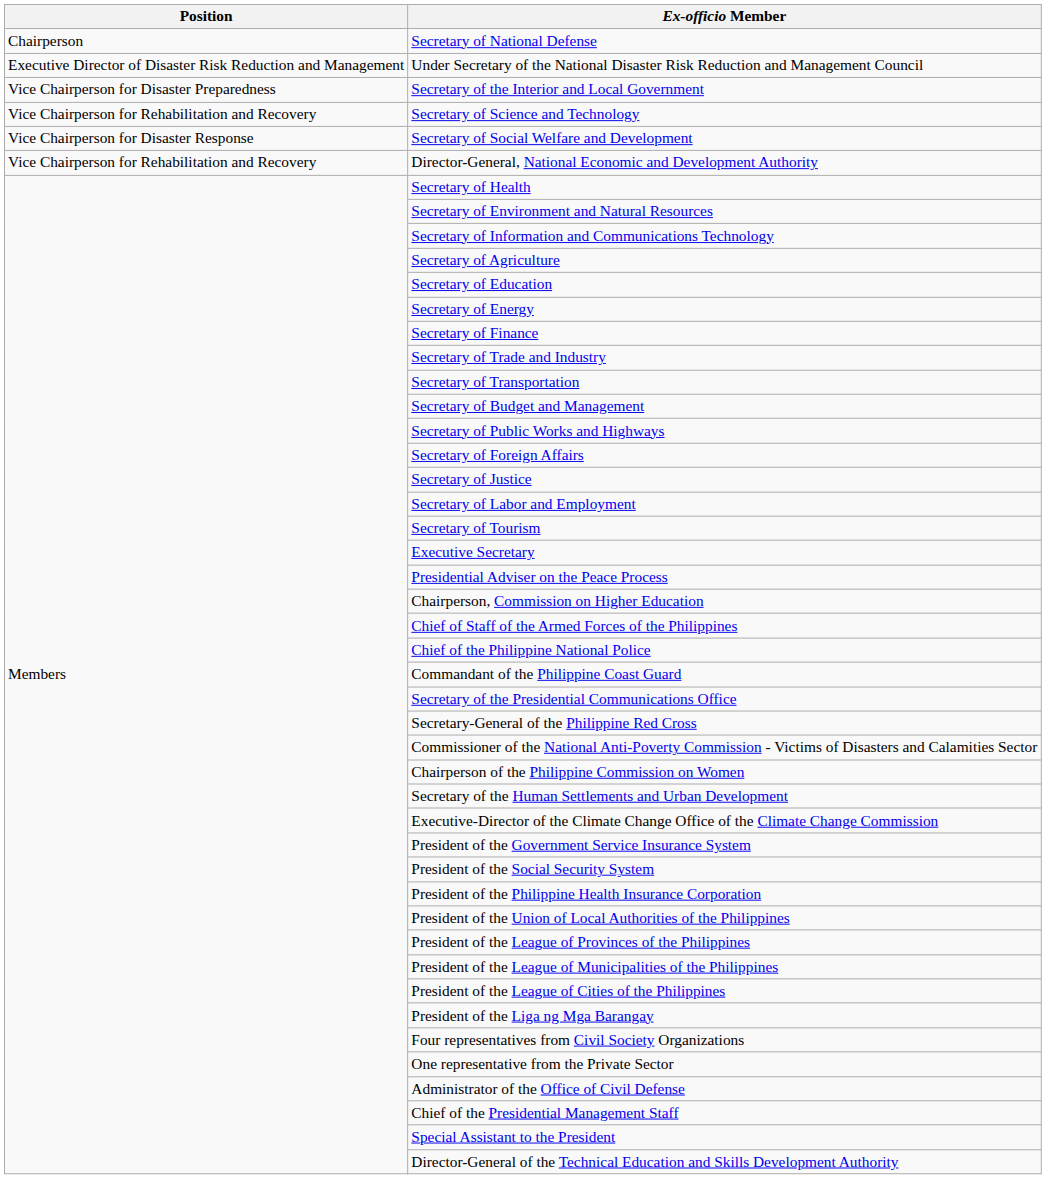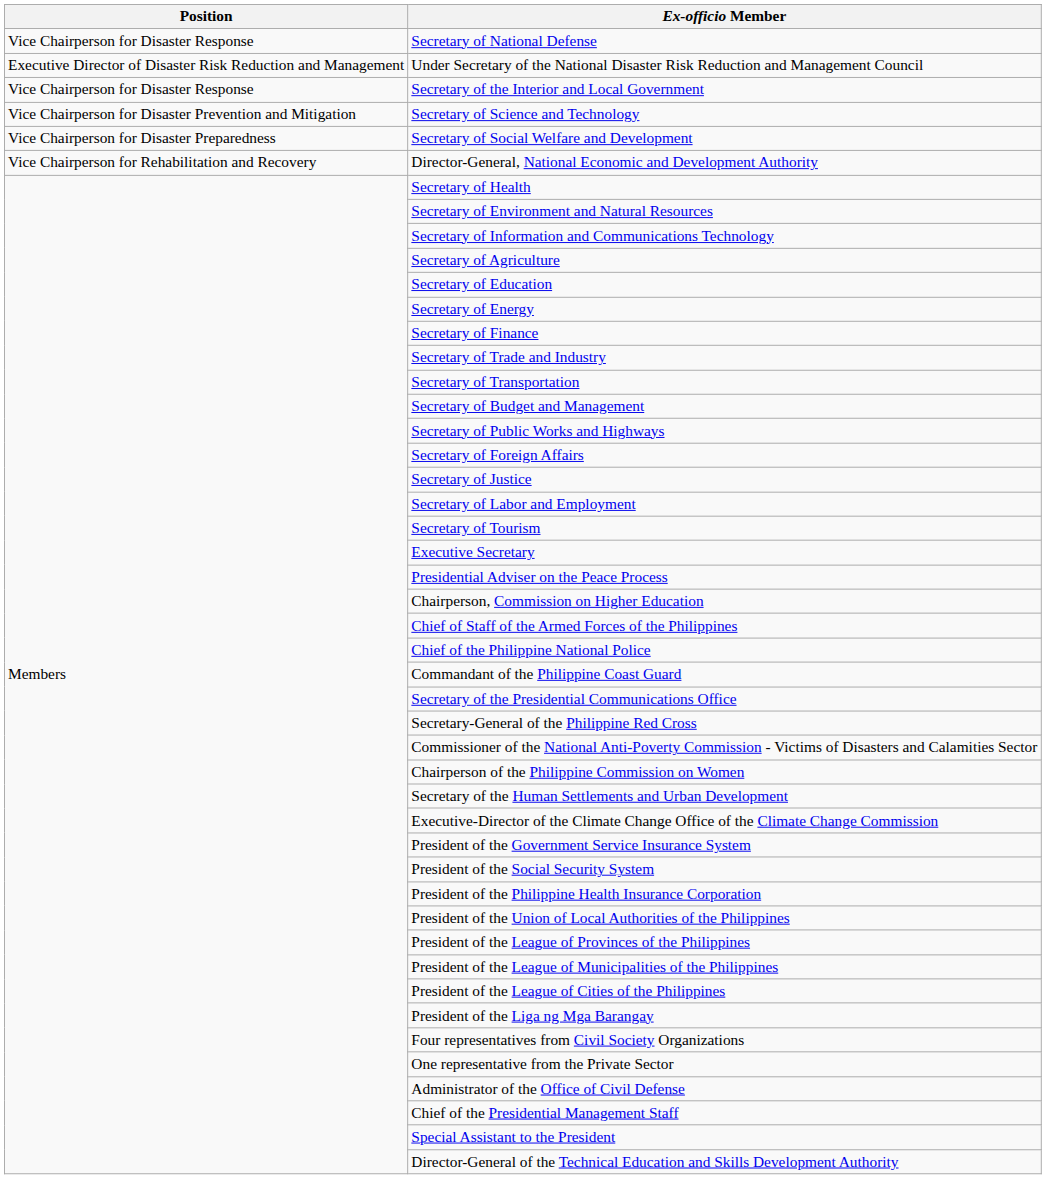 <table class="wikitable">
 <tr>
 <th>Position</th>
 <th><em>Ex-officio</em> Member</th>
 </tr>
 <tr>
-<td rowspan=1>Chairperson</td>
+<td rowspan=1>Vice Chairperson for Disaster Response</td>
 <td><a href='#'>Secretary of National Defense</a></td>
 </tr>
 <tr>
 <td rowspan=1>Executive Director of Disaster Risk Reduction and Management</td>
 <td>Under Secretary of the National Disaster Risk Reduction and Management Council</td>
 </tr>
 <tr>
-<td rowspan=1>Vice Chairperson for Disaster Preparedness</td>
+<td rowspan=1>Vice Chairperson for Disaster Response</td>
 <td><a href='#'>Secretary of the Interior and Local Government</a></td>
 </tr>
 <tr>
-<td rowspan=1>Vice Chairperson for Rehabilitation and Recovery</td>
+<td rowspan=1>Vice Chairperson for Disaster Prevention and Mitigation</td>
 <td><a href='#'>Secretary of Science and Technology</a></td>
 </tr>
 <tr>
-<td rowspan=1>Vice Chairperson for Disaster Response</td>
+<td rowspan=1>Vice Chairperson for Disaster Preparedness</td>
 <td><a href='#'>Secretary of Social Welfare and Development</a></td>
 </tr>
 <tr>
 <td rowspan=1>Vice Chairperson for Rehabilitation and Recovery</td>
 <td>Director-General, <a href='#'>National Economic and Development Authority</a></td>
 </tr>
 <tr>
 <td rowspan=41>Members</td>
 <td><a href='#'>Secretary of Health</a></td>
 </tr>
 <tr>
 <td><a href='#'>Secretary of Environment and Natural Resources</a></td>
 </tr>
 <tr>
 <td><a href='#'>Secretary of Information and Communications Technology</a></td>
 </tr>
 <tr>
 <td><a href='#'>Secretary of Agriculture</a></td>
 </tr>
 <tr>
 <td><a href='#'>Secretary of Education</a></td>
 </tr>
 <tr>
 <td><a href='#'>Secretary of Energy</a></td>
 </tr>
 <tr>
 <td><a href='#'>Secretary of Finance</a></td>
 </tr>
 <tr>
 <td><a href='#'>Secretary of Trade and Industry</a></td>
 </tr>
 <tr>
 <td><a href='#'>Secretary of Transportation</a></td>
 </tr>
 <tr>
 <td><a href='#'>Secretary of Budget and Management</a></td>
 </tr>
 <tr>
 <td><a href='#'>Secretary of Public Works and Highways</a></td>
 </tr>
 <tr>
 <td><a href='#'>Secretary of Foreign Affairs</a></td>
 </tr>
 <tr>
 <td><a href='#'>Secretary of Justice</a></td>
 </tr>
 <tr>
 <td><a href='#'>Secretary of Labor and Employment</a></td>
 </tr>
 <tr>
 <td><a href='#'>Secretary of Tourism</a></td>
 </tr>
 <tr>
 <td><a href='#'>Executive Secretary</a></td>
 </tr>
 <tr>
 <td><a href='#'>Presidential Adviser on the Peace Process</a></td>
 </tr>
 <tr>
 <td>Chairperson, <a href='#'>Commission on Higher Education</a></td>
 </tr>
 <tr>
 <td><a href='#'>Chief of Staff of the Armed Forces of the Philippines</a></td>
 </tr>
 <tr>
 <td><a href='#'>Chief of the Philippine National Police</a></td>
 </tr>
 <tr>
 <td>Commandant of the <a href='#'>Philippine Coast Guard</a></td>
 </tr>
 <tr>
 <td><a href='#'>Secretary of the Presidential Communications Office</a></td>
 </tr>
 <tr>
 <td>Secretary-General of the <a href='#'>Philippine Red Cross</a></td>
 </tr>
 <tr>
 <td>Commissioner of the <a href='#'>National Anti-Poverty Commission</a> - Victims of Disasters and Calamities Sector</td>
 </tr>
 <tr>
 <td>Chairperson of the <a href='#'>Philippine Commission on Women</a></td>
 </tr>
 <tr>
 <td>Secretary of the <a href='#'>Human Settlements and Urban Development</a></td>
 </tr>
 <tr>
 <td>Executive-Director of the Climate Change Office of the <a href='#'>Climate Change Commission</a></td>
 </tr>
 <tr>
 <td>President of the <a href='#'>Government Service Insurance System</a></td>
 </tr>
 <tr>
 <td>President of the <a href='#'>Social Security System</a></td>
 </tr>
 <tr>
 <td>President of the <a href='#'>Philippine Health Insurance Corporation</a></td>
 </tr>
 <tr>
 <td>President of the <a href='#'>Union of Local Authorities of the Philippines</a></td>
 </tr>
 <tr>
 <td>President of the <a href='#'>League of Provinces of the Philippines</a></td>
 </tr>
 <tr>
 <td>President of the <a href='#'>League of Municipalities of the Philippines</a></td>
 </tr>
 <tr>
 <td>President of the <a href='#'>League of Cities of the Philippines</a></td>
 </tr>
 <tr>
 <td>President of the <a href='#'>Liga ng Mga Barangay</a></td>
 </tr>
 <tr>
 <td>Four representatives from <a href='#'>Civil Society</a> Organizations</td>
 </tr>
 <tr>
 <td>One representative from the Private Sector</td>
 </tr>
 <tr>
 <td>Administrator of the <a href='#'>Office of Civil Defense</a></td>
 </tr>
 <tr>
 <td>Chief of the <a href='#'>Presidential Management Staff</a></td>
 </tr>
 <tr>
 <td><a href='#'>Special Assistant to the President</a></td>
 </tr>
 <tr>
 <td>Director-General of the <a href='#'>Technical Education and Skills Development Authority</a></td>
 </tr>
 </table>
